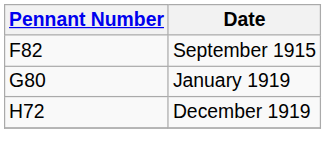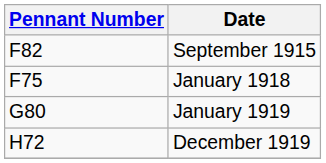 <table class="wikitable" style="text-align:left">
 <tr>
 <th><a href='#'>Pennant Number</a></th>
 <th>Date</th>
 </tr>
 <tr>
 <td>F82</td>
 <td>September 1915</td>
+</tr>
+<tr>
+<td>F75</td>
+<td>January 1918</td>
 </tr>
 <tr>
 <td>G80</td>
 <td>January 1919</td>
 </tr>
 <tr>
 <td>H72</td>
 <td>December 1919</td>
 </tr>
 <tr>
 </tr>
 </table>
